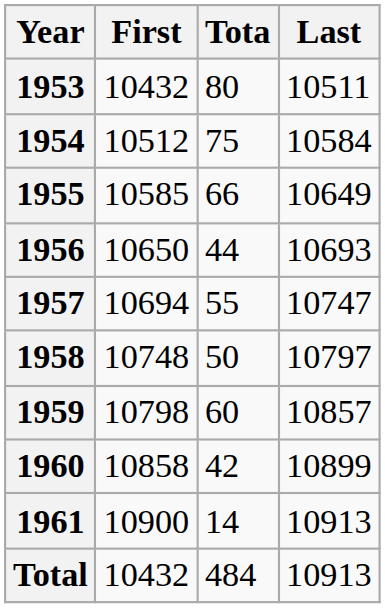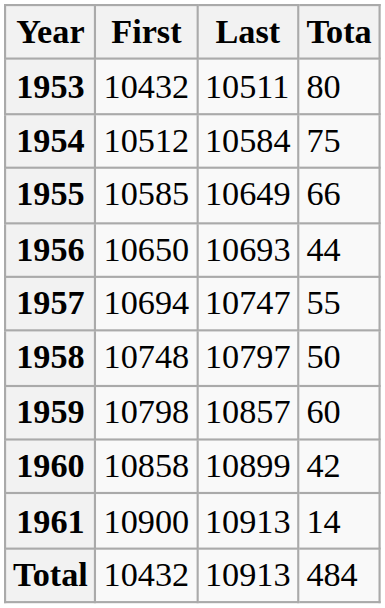 <table class="wikitable">
 <tr>
 <th>Year</th>
 <th>First</th>
+<th>Last</th>
 <th>Tota</th>
-<th>Last</th>
 </tr>
 <tr>
 <th>1953</th>
 <td>10432</td>
+<td>10511</td>
 <td>80</td>
-<td>10511</td>
 </tr>
 <tr>
 <th>1954</th>
 <td>10512</td>
+<td>10584</td>
 <td>75</td>
-<td>10584</td>
 </tr>
 <tr>
 <th>1955</th>
 <td>10585</td>
+<td>10649</td>
 <td>66</td>
-<td>10649</td>
 </tr>
 <tr>
 <th>1956</th>
 <td>10650</td>
+<td>10693</td>
 <td>44</td>
-<td>10693</td>
 </tr>
 <tr>
 <th>1957</th>
 <td>10694</td>
+<td>10747</td>
 <td>55</td>
-<td>10747</td>
 </tr>
 <tr>
 <th>1958</th>
 <td>10748</td>
+<td>10797</td>
 <td>50</td>
-<td>10797</td>
 </tr>
 <tr>
 <th>1959</th>
 <td>10798</td>
+<td>10857</td>
 <td>60</td>
-<td>10857</td>
 </tr>
 <tr>
 <th>1960</th>
 <td>10858</td>
+<td>10899</td>
 <td>42</td>
-<td>10899</td>
 </tr>
 <tr>
 <th>1961</th>
 <td>10900</td>
+<td>10913</td>
 <td>14</td>
-<td>10913</td>
 </tr>
 <tr>
 <th>Total</th>
 <td>10432</td>
+<td>10913</td>
 <td>484</td>
-<td>10913</td>
 </tr>
 </table>
